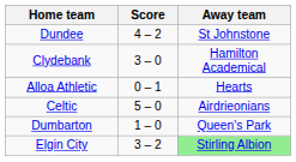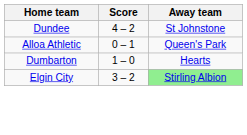 <table class="wikitable" style="text-align: center">
 <tr>
 <th width=140>Home team</th>
 <th width=70>Score</th>
 <th width=140>Away team</th>
 </tr>
 <tr>
 <td><a href='#'>Dundee</a></td>
 <td>4 – 2</td>
 <td><a href='#'>St Johnstone</a></td>
 </tr>
 <tr>
-<td><a href='#'>Clydebank</a></td>
-<td>3 – 0</td>
-<td><a href='#'>Hamilton Academical</a></td>
-</tr>
-<tr>
 <td><a href='#'>Alloa Athletic</a></td>
 <td>0 – 1</td>
-<td><a href='#'>Hearts</a></td>
-</tr>
-<tr>
-<td><a href='#'>Celtic</a></td>
-<td>5 – 0</td>
-<td><a href='#'>Airdrieonians</a></td>
+<td><a href='#'>Queen's Park</a></td>
 </tr>
 <tr>
 <td><a href='#'>Dumbarton</a></td>
 <td>1 – 0</td>
-<td><a href='#'>Queen's Park</a></td>
+<td><a href='#'>Hearts</a></td>
 </tr>
 <tr>
 <td><a href='#'>Elgin City</a></td>
 <td>3 – 2</td>
 <td style="background: lightgreen;"><a href='#'>Stirling Albion</a></td>
 </tr>
 </table>
